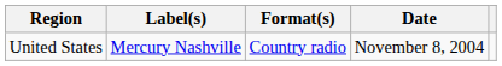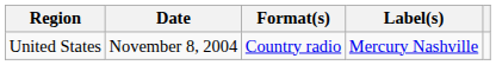 <table class="wikitable">
 <tr>
 <th>Region</th>
+<th>Date</th>
+<th>Format(s)</th>
 <th>Label(s)</th>
-<th>Format(s)</th>
-<th>Date</th>
 <th></th>
 </tr>
 <tr>
 <td>United States</td>
+<td>November 8, 2004</td>
+<td><a href='#'>Country radio</a></td>
 <td><a href='#'>Mercury Nashville</a></td>
-<td><a href='#'>Country radio</a></td>
-<td>November 8, 2004</td>
 <td></td>
 </tr>
 </table>
